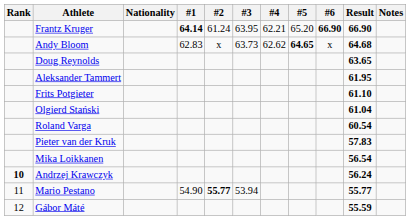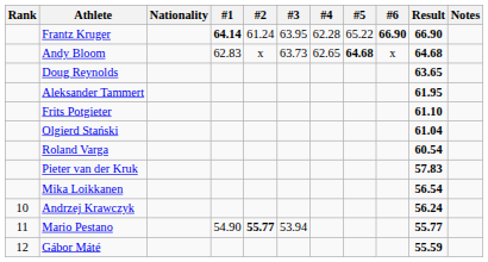 <table class="wikitable sortable" style="text-align:center">
 <tr>
 <th>Rank</th>
 <th>Athlete</th>
 <th>Nationality</th>
 <th>#1</th>
 <th>#2</th>
 <th>#3</th>
 <th>#4</th>
 <th>#5</th>
 <th>#6</th>
 <th>Result</th>
 <th>Notes</th>
 </tr>
 <tr>
 <td></td>
 <td align=left><a href='#'>Frantz Kruger</a></td>
 <td align=left></td>
 <td><strong>64.14</strong></td>
 <td>61.24</td>
 <td>63.95</td>
-<td>62.21</td>
-<td>65.20</td>
+<td>62.28</td>
+<td>65.22</td>
 <td><strong>66.90</strong></td>
 <td><strong>66.90</strong></td>
 <td></td>
 </tr>
 <tr>
 <td></td>
 <td align=left><a href='#'>Andy Bloom</a></td>
 <td align=left></td>
 <td>62.83</td>
 <td>x</td>
 <td>63.73</td>
-<td>62.62</td>
-<td><strong>64.65</strong></td>
+<td>62.65</td>
+<td><strong>64.68</strong></td>
 <td>x</td>
 <td><strong>64.68</strong></td>
 <td></td>
 </tr>
 <tr>
 <td></td>
 <td align=left><a href='#'>Doug Reynolds</a></td>
 <td align=left></td>
 <td></td>
 <td></td>
 <td></td>
 <td></td>
 <td></td>
 <td></td>
 <td><strong>63.65</strong></td>
 <td></td>
 </tr>
 <tr>
 <td></td>
 <td align=left><a href='#'>Aleksander Tammert</a></td>
 <td align=left></td>
 <td></td>
 <td></td>
 <td></td>
 <td></td>
 <td></td>
 <td></td>
 <td><strong>61.95</strong></td>
 <td></td>
 </tr>
 <tr>
 <td></td>
 <td align=left><a href='#'>Frits Potgieter</a></td>
 <td align=left></td>
 <td></td>
 <td></td>
 <td></td>
 <td></td>
 <td></td>
 <td></td>
 <td><strong>61.10</strong></td>
 <td></td>
 </tr>
 <tr>
 <td></td>
 <td align=left><a href='#'>Olgierd Stański</a></td>
 <td align=left></td>
 <td></td>
 <td></td>
 <td></td>
 <td></td>
 <td></td>
 <td></td>
 <td><strong>61.04</strong></td>
 <td></td>
 </tr>
 <tr>
 <td></td>
 <td align=left><a href='#'>Roland Varga</a></td>
 <td align=left></td>
 <td></td>
 <td></td>
 <td></td>
 <td></td>
 <td></td>
 <td></td>
 <td><strong>60.54</strong></td>
 <td></td>
 </tr>
 <tr>
 <td></td>
 <td align=left><a href='#'>Pieter van der Kruk</a></td>
 <td align=left></td>
 <td></td>
 <td></td>
 <td></td>
 <td></td>
 <td></td>
 <td></td>
 <td><strong>57.83</strong></td>
 <td></td>
 </tr>
 <tr>
 <td></td>
 <td align=left><a href='#'>Mika Loikkanen</a></td>
 <td align=left></td>
 <td></td>
 <td></td>
 <td></td>
 <td></td>
 <td></td>
 <td></td>
 <td><strong>56.54</strong></td>
 <td></td>
 </tr>
 <tr>
-<td><strong>10</strong></td>
+<td>10</td>
 <td align=left><a href='#'>Andrzej Krawczyk</a></td>
 <td align=left></td>
 <td></td>
 <td></td>
 <td></td>
 <td></td>
 <td></td>
 <td></td>
 <td><strong>56.24</strong></td>
 <td></td>
 </tr>
 <tr>
 <td>11</td>
 <td align=left><a href='#'>Mario Pestano</a></td>
 <td align=left></td>
 <td>54.90</td>
 <td><strong>55.77</strong></td>
 <td>53.94</td>
 <td></td>
 <td></td>
 <td></td>
 <td><strong>55.77</strong></td>
 <td></td>
 </tr>
 <tr>
 <td>12</td>
 <td align="left"><a href='#'>Gábor Máté</a></td>
 <td align=left></td>
 <td></td>
 <td></td>
 <td></td>
 <td></td>
 <td></td>
 <td></td>
 <td><strong>55.59</strong></td>
 <td></td>
 </tr>
 </table>
